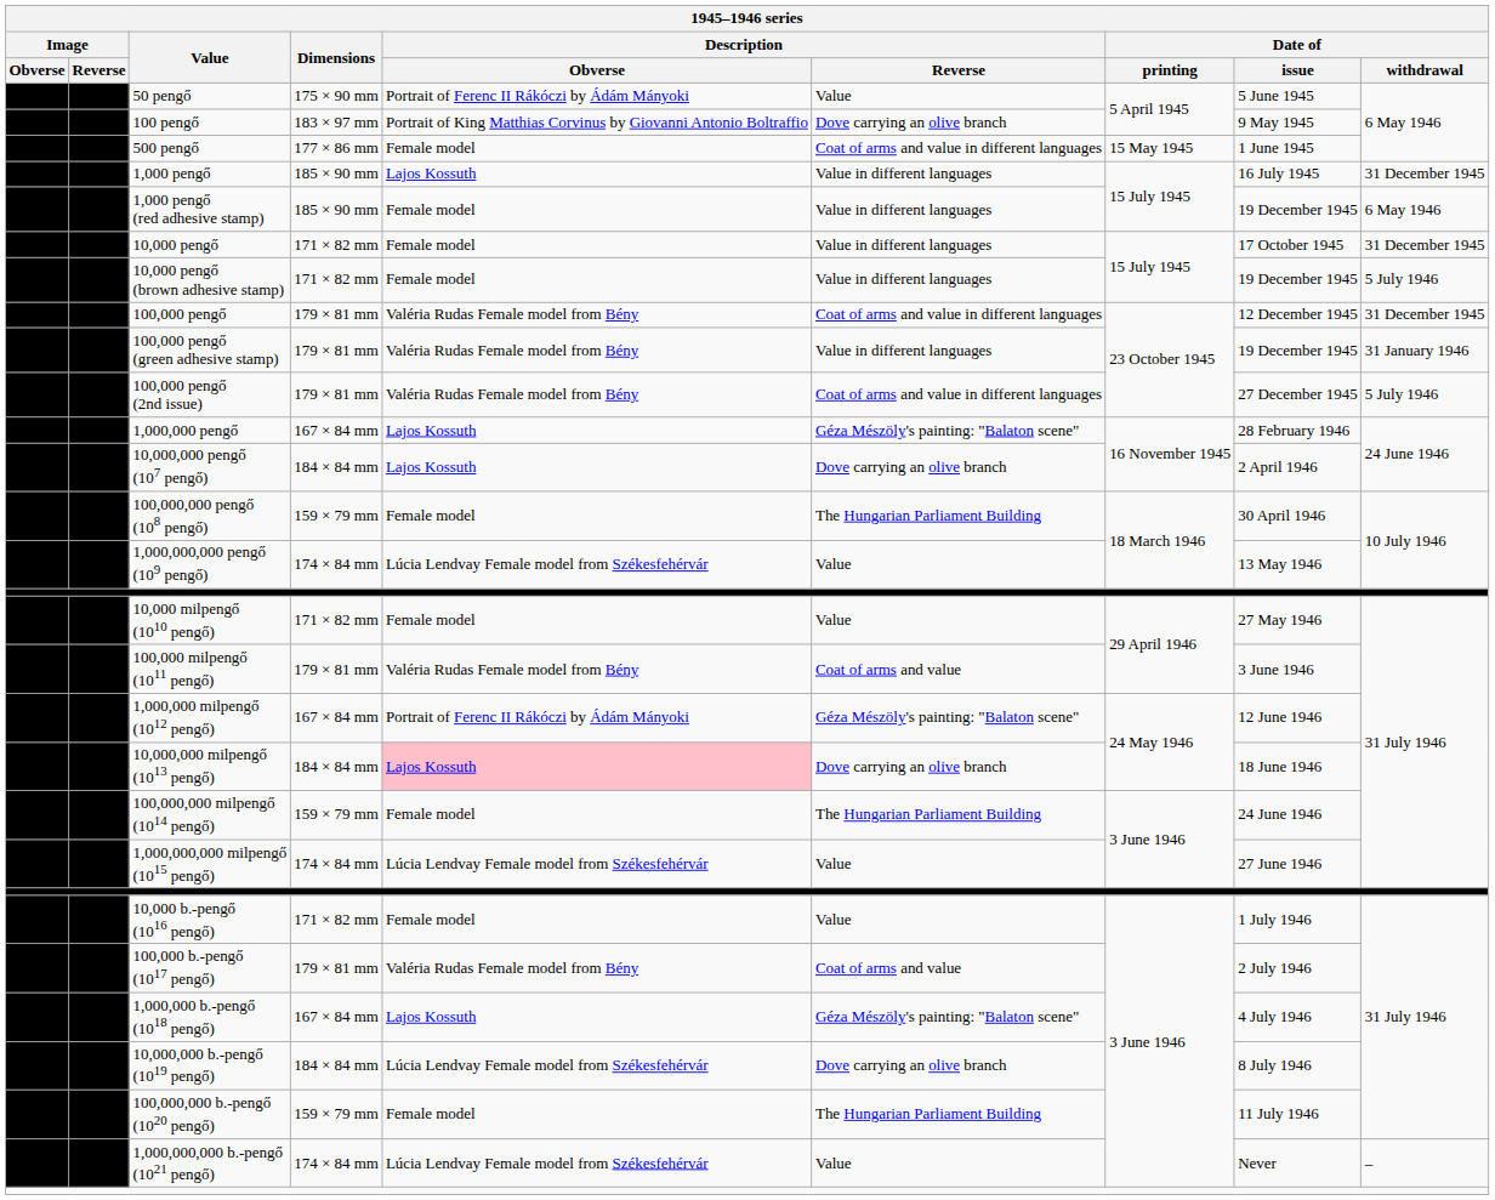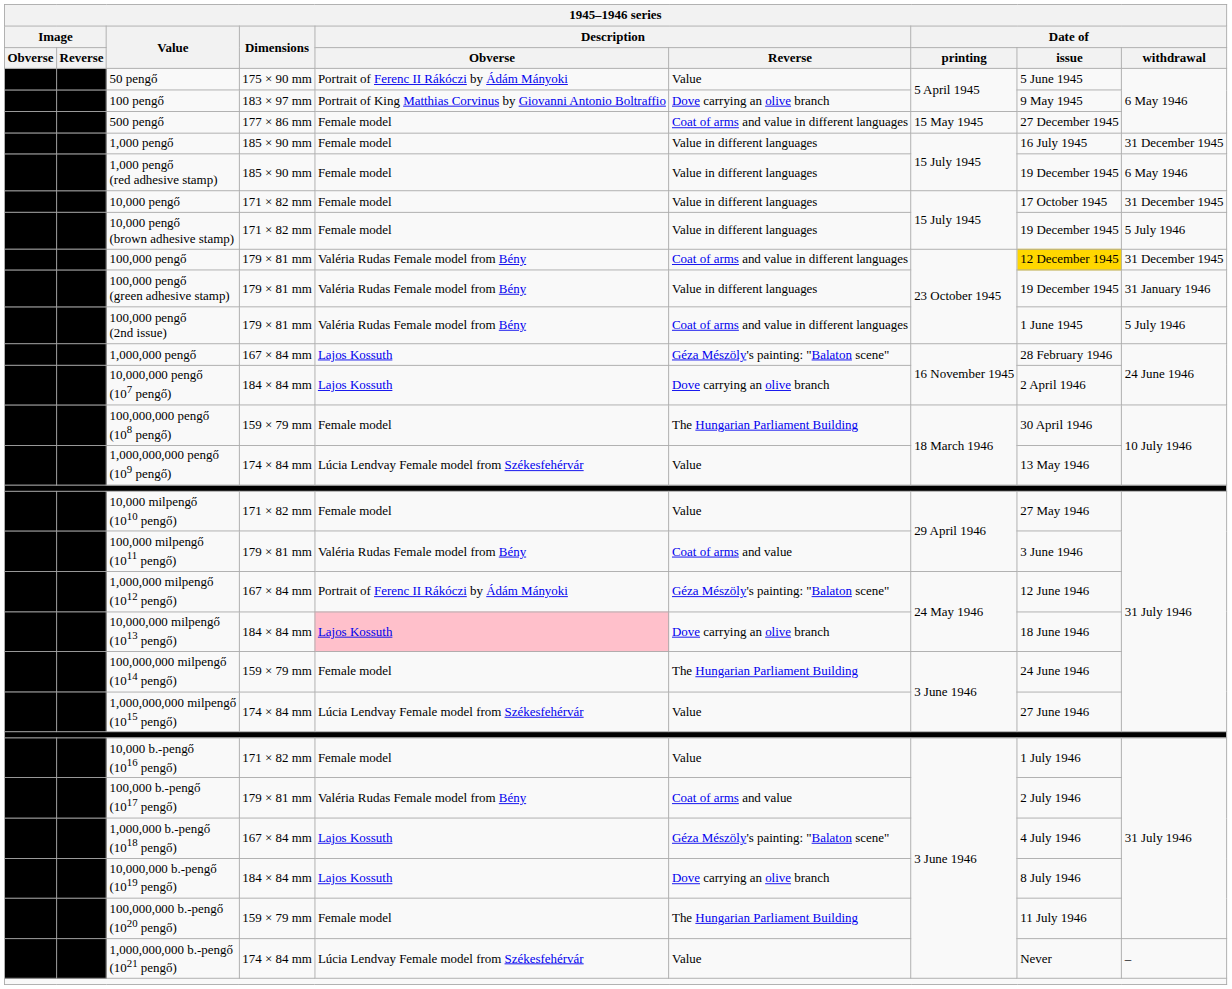 <table class="wikitable" style="font-size: 90%">
 <tr>
 <th colspan="9">1945–1946 series</th>
 </tr>
 <tr>
 <th colspan="2">Image</th>
 <th rowspan="2">Value</th>
 <th rowspan="2">Dimensions</th>
 <th colspan="2">Description</th>
 <th colspan="3">Date of</th>
 </tr>
 <tr>
 <th>Obverse</th>
 <th>Reverse</th>
 <th>Obverse</th>
 <th>Reverse</th>
 <th>printing</th>
 <th>issue</th>
 <th>withdrawal</th>
 </tr>
 <tr>
 <td align="center" bgcolor="#000000"></td>
 <td align="center" bgcolor="#000000"></td>
 <td>50 pengő</td>
 <td>175 × 90 mm</td>
 <td>Portrait of <a href='#'>Ferenc II Rákóczi</a> by <a href='#'>Ádám Mányoki</a></td>
 <td>Value</td>
 <td rowspan="2">5 April 1945</td>
 <td>5 June 1945</td>
 <td rowspan="3">6 May 1946</td>
 </tr>
 <tr>
 <td align="center" bgcolor="#000000"></td>
 <td align="center" bgcolor="#000000"></td>
 <td>100 pengő</td>
 <td>183 × 97 mm</td>
 <td>Portrait of King <a href='#'>Matthias Corvinus</a> by <a href='#'>Giovanni Antonio Boltraffio</a></td>
 <td><a href='#'>Dove</a> carrying an <a href='#'>olive</a> branch</td>
 <td>9 May 1945</td>
 </tr>
 <tr>
 <td align="center" bgcolor="#000000"></td>
 <td align="center" bgcolor="#000000"></td>
 <td>500 pengő</td>
 <td>177 × 86 mm</td>
 <td>Female model</td>
 <td><a href='#'>Coat of arms</a> and value in different languages</td>
 <td>15 May 1945</td>
-<td>1 June 1945</td>
+<td>27 December 1945</td>
 </tr>
 <tr>
 <td align="center" bgcolor="#000000"></td>
 <td align="center" bgcolor="#000000"></td>
 <td>1,000 pengő</td>
 <td>185 × 90 mm</td>
-<td><a href='#'>Lajos Kossuth</a></td>
+<td>Female model</td>
 <td>Value in different languages</td>
 <td rowspan="2">15 July 1945</td>
 <td>16 July 1945</td>
 <td>31 December 1945</td>
 </tr>
 <tr>
 <td align="center" bgcolor="#000000"></td>
 <td align="center" bgcolor="#000000"></td>
 <td>1,000 pengő<br>(red adhesive stamp)</td>
 <td>185 × 90 mm</td>
 <td>Female model</td>
 <td>Value in different languages</td>
 <td>19 December 1945</td>
 <td>6 May 1946</td>
 </tr>
 <tr>
 <td align="center" bgcolor="#000000"></td>
 <td align="center" bgcolor="#000000"></td>
 <td>10,000 pengő</td>
 <td>171 × 82 mm</td>
 <td>Female model</td>
 <td>Value in different languages</td>
 <td rowspan="2">15 July 1945</td>
 <td>17 October 1945</td>
 <td>31 December 1945</td>
 </tr>
 <tr>
 <td align="center" bgcolor="#000000"></td>
 <td align="center" bgcolor="#000000"></td>
 <td>10,000 pengő<br>(brown adhesive stamp)</td>
 <td>171 × 82 mm</td>
 <td>Female model</td>
 <td>Value in different languages</td>
 <td>19 December 1945</td>
 <td>5 July 1946</td>
 </tr>
 <tr>
 <td align="center" bgcolor="#000000"></td>
 <td align="center" bgcolor="#000000"></td>
 <td>100,000 pengő</td>
 <td>179 × 81 mm</td>
 <td>Valéria Rudas Female model from <a href='#'>Bény</a></td>
 <td><a href='#'>Coat of arms</a> and value in different languages</td>
 <td rowspan="3">23 October 1945</td>
-<td>12 December 1945</td>
+<td style="background: gold;">12 December 1945</td>
 <td>31 December 1945</td>
 </tr>
 <tr>
 <td align="center" bgcolor="#000000"></td>
 <td align="center" bgcolor="#000000"></td>
 <td>100,000 pengő<br>(green adhesive stamp)</td>
 <td>179 × 81 mm</td>
 <td>Valéria Rudas Female model from <a href='#'>Bény</a></td>
 <td>Value in different languages</td>
 <td>19 December 1945</td>
 <td>31 January 1946</td>
 </tr>
 <tr>
 <td align="center" bgcolor="#000000"></td>
 <td align="center" bgcolor="#000000"></td>
 <td>100,000 pengő<br>(2nd issue)</td>
 <td>179 × 81 mm</td>
 <td>Valéria Rudas Female model from <a href='#'>Bény</a></td>
 <td><a href='#'>Coat of arms</a> and value in different languages</td>
-<td>27 December 1945</td>
+<td>1 June 1945</td>
 <td>5 July 1946</td>
 </tr>
 <tr>
 <td align="center" bgcolor="#000000"></td>
 <td align="center" bgcolor="#000000"></td>
 <td>1,000,000 pengő</td>
 <td>167 × 84 mm</td>
 <td><a href='#'>Lajos Kossuth</a></td>
 <td><a href='#'>Géza Mészöly</a>'s painting: "<a href='#'>Balaton</a> scene"</td>
 <td rowspan="2">16 November 1945</td>
 <td>28 February 1946</td>
 <td rowspan="2">24 June 1946</td>
 </tr>
 <tr>
 <td align="center" bgcolor="#000000"></td>
 <td align="center" bgcolor="#000000"></td>
 <td>10,000,000 pengő<br>(10<sup>7</sup> pengő)</td>
 <td>184 × 84 mm</td>
 <td><a href='#'>Lajos Kossuth</a></td>
 <td><a href='#'>Dove</a> carrying an <a href='#'>olive</a> branch</td>
 <td>2 April 1946</td>
 </tr>
 <tr>
 <td align="center" bgcolor="#000000"></td>
 <td align="center" bgcolor="#000000"></td>
 <td>100,000,000 pengő<br>(10<sup>8</sup> pengő)</td>
 <td>159 × 79 mm</td>
 <td>Female model</td>
 <td>The <a href='#'>Hungarian Parliament Building</a></td>
 <td rowspan="2">18 March 1946</td>
 <td>30 April 1946</td>
 <td rowspan="2">10 July 1946</td>
 </tr>
 <tr>
 <td align="center" bgcolor="#000000"></td>
 <td align="center" bgcolor="#000000"></td>
 <td>1,000,000,000 pengő<br>(10<sup>9</sup> pengő)</td>
 <td>174 × 84 mm</td>
 <td>Lúcia Lendvay Female model from <a href='#'>Székesfehérvár</a></td>
 <td>Value</td>
 <td>13 May 1946</td>
 </tr>
 <tr bgcolor="black">
 <td colspan="9"></td>
 </tr>
 <tr>
 <td align="center" bgcolor="#000000"></td>
 <td align="center" bgcolor="#000000"></td>
 <td>10,000 milpengő<br>(10<sup>10</sup> pengő)</td>
 <td>171 × 82 mm</td>
 <td>Female model</td>
 <td>Value</td>
 <td rowspan="2">29 April 1946</td>
 <td>27 May 1946</td>
 <td rowspan="6">31 July 1946</td>
 </tr>
 <tr>
 <td align="center" bgcolor="#000000"></td>
 <td align="center" bgcolor="#000000"></td>
 <td>100,000 milpengő<br>(10<sup>11</sup> pengő)</td>
 <td>179 × 81 mm</td>
 <td>Valéria Rudas Female model from <a href='#'>Bény</a></td>
 <td><a href='#'>Coat of arms</a> and value</td>
 <td>3 June 1946</td>
 </tr>
 <tr>
 <td align="center" bgcolor="#000000"></td>
 <td align="center" bgcolor="#000000"></td>
 <td>1,000,000 milpengő<br>(10<sup>12</sup> pengő)</td>
 <td>167 × 84 mm</td>
 <td>Portrait of <a href='#'>Ferenc II Rákóczi</a> by <a href='#'>Ádám Mányoki</a></td>
 <td><a href='#'>Géza Mészöly</a>'s painting: "<a href='#'>Balaton</a> scene"</td>
 <td rowspan="2">24 May 1946</td>
 <td>12 June 1946</td>
 </tr>
 <tr>
 <td align="center" bgcolor="#000000"></td>
 <td align="center" bgcolor="#000000"></td>
 <td>10,000,000 milpengő<br>(10<sup>13</sup> pengő)</td>
 <td>184 × 84 mm</td>
 <td style="background: pink;"><a href='#'>Lajos Kossuth</a></td>
 <td><a href='#'>Dove</a> carrying an <a href='#'>olive</a> branch</td>
 <td>18 June 1946</td>
 </tr>
 <tr>
 <td align="center" bgcolor="#000000"></td>
 <td align="center" bgcolor="#000000"></td>
 <td>100,000,000 milpengő<br>(10<sup>14</sup> pengő)</td>
 <td>159 × 79 mm</td>
 <td>Female model</td>
 <td>The <a href='#'>Hungarian Parliament Building</a></td>
 <td rowspan="2">3 June 1946</td>
 <td>24 June 1946</td>
 </tr>
 <tr>
 <td align="center" bgcolor="#000000"></td>
 <td align="center" bgcolor="#000000"></td>
 <td>1,000,000,000 milpengő<br>(10<sup>15</sup> pengő)</td>
 <td>174 × 84 mm</td>
 <td>Lúcia Lendvay Female model from <a href='#'>Székesfehérvár</a></td>
 <td>Value</td>
 <td>27 June 1946</td>
 </tr>
 <tr bgcolor="black">
 <td colspan="9"></td>
 </tr>
 <tr>
 <td align="center" bgcolor="#000000"></td>
 <td align="center" bgcolor="#000000"></td>
 <td>10,000 b.‑pengő<br>(10<sup>16</sup> pengő)</td>
 <td>171 × 82 mm</td>
 <td>Female model</td>
 <td>Value</td>
 <td rowspan="6">3 June 1946</td>
 <td>1 July 1946</td>
 <td rowspan="5">31 July 1946</td>
 </tr>
 <tr>
 <td align="center" bgcolor="#000000"></td>
 <td align="center" bgcolor="#000000"></td>
 <td>100,000 b.‑pengő<br>(10<sup>17</sup> pengő)</td>
 <td>179 × 81 mm</td>
 <td>Valéria Rudas Female model from <a href='#'>Bény</a></td>
 <td><a href='#'>Coat of arms</a> and value</td>
 <td>2 July 1946</td>
 </tr>
 <tr>
 <td align="center" bgcolor="#000000"></td>
 <td align="center" bgcolor="#000000"></td>
 <td>1,000,000 b.‑pengő<br>(10<sup>18</sup> pengő)</td>
 <td>167 × 84 mm</td>
 <td><a href='#'>Lajos Kossuth</a></td>
 <td><a href='#'>Géza Mészöly</a>'s painting: "<a href='#'>Balaton</a> scene"</td>
 <td>4 July 1946</td>
 </tr>
 <tr>
 <td align="center" bgcolor="#000000"></td>
 <td align="center" bgcolor="#000000"></td>
 <td>10,000,000 b.‑pengő<br>(10<sup>19</sup> pengő)</td>
 <td>184 × 84 mm</td>
-<td>Lúcia Lendvay Female model from <a href='#'>Székesfehérvár</a></td>
+<td><a href='#'>Lajos Kossuth</a></td>
 <td><a href='#'>Dove</a> carrying an <a href='#'>olive</a> branch</td>
 <td>8 July 1946</td>
 </tr>
 <tr>
 <td align="center" bgcolor="#000000"></td>
 <td align="center" bgcolor="#000000"></td>
 <td>100,000,000 b.‑pengő<br>(10<sup>20</sup> pengő)</td>
 <td>159 × 79 mm</td>
 <td>Female model</td>
 <td>The <a href='#'>Hungarian Parliament Building</a></td>
 <td>11 July 1946</td>
 </tr>
 <tr>
 <td align="center" bgcolor="#000000"></td>
 <td align="center" bgcolor="#000000"></td>
 <td>1,000,000,000 b.‑pengő<br>(10<sup>21</sup> pengő)</td>
 <td>174 × 84 mm</td>
 <td>Lúcia Lendvay Female model from <a href='#'>Székesfehérvár</a></td>
 <td>Value</td>
 <td>Never</td>
 <td>–</td>
 </tr>
 <tr>
 <td colspan="9"></td>
 </tr>
 </table>
